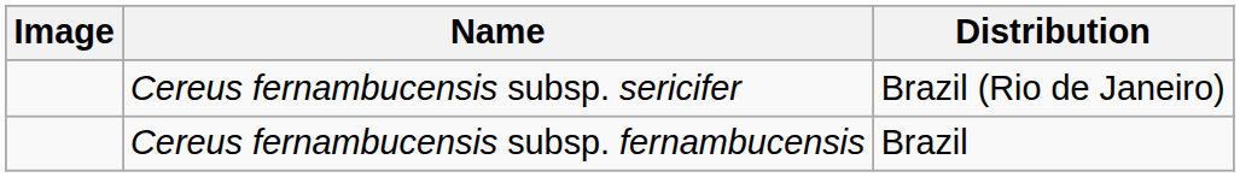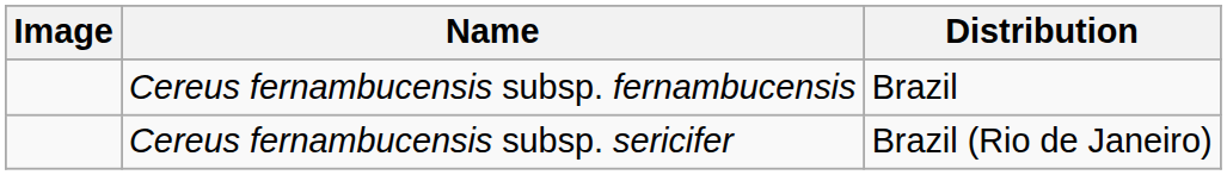 <table class="wikitable">
 <tr>
 <th>Image</th>
 <th>Name</th>
 <th>Distribution</th>
 </tr>
 <tr>
 <td></td>
+<td><em>Cereus fernambucensis</em> subsp. <em>fernambucensis</em></td>
+<td>Brazil</td>
+</tr>
+<tr>
+<td></td>
 <td><em>Cereus fernambucensis</em> subsp. <em>sericifer</em> </td>
 <td>Brazil (Rio de Janeiro)</td>
 </tr>
-<tr>
-<td></td>
-<td><em>Cereus fernambucensis</em> subsp. <em>fernambucensis</em></td>
-<td>Brazil</td>
-</tr>
 </table>
